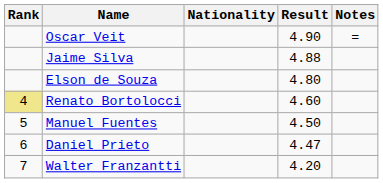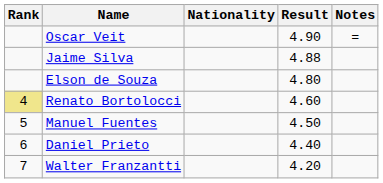 <table class="wikitable sortable" style="text-align:center">
 <tr>
 <th>Rank</th>
 <th>Name</th>
 <th>Nationality</th>
 <th>Result</th>
 <th>Notes</th>
 </tr>
 <tr>
 <td></td>
 <td align=left><a href='#'>Oscar Veit</a></td>
 <td align=left></td>
 <td>4.90</td>
 <td>=</td>
 </tr>
 <tr>
 <td></td>
 <td align=left><a href='#'>Jaime Silva</a></td>
 <td align=left></td>
 <td>4.88</td>
 <td></td>
 </tr>
 <tr>
 <td></td>
 <td align=left><a href='#'>Elson de Souza</a></td>
 <td align=left></td>
 <td>4.80</td>
 <td></td>
 </tr>
 <tr>
 <td style="background: khaki;">4</td>
 <td align=left><a href='#'>Renato Bortolocci</a></td>
 <td align=left></td>
 <td>4.60</td>
 <td></td>
 </tr>
 <tr>
 <td>5</td>
 <td align=left><a href='#'>Manuel Fuentes</a></td>
 <td align=left></td>
 <td>4.50</td>
 <td></td>
 </tr>
 <tr>
 <td>6</td>
 <td align=left><a href='#'>Daniel Prieto</a></td>
 <td align=left></td>
-<td>4.47</td>
+<td>4.40</td>
 <td></td>
 </tr>
 <tr>
 <td>7</td>
 <td align=left><a href='#'>Walter Franzantti</a></td>
 <td align=left></td>
 <td>4.20</td>
 <td></td>
 </tr>
 </table>
